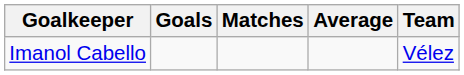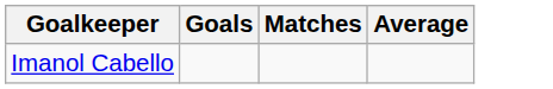 <table class="wikitable sortable" class="wikitable">
 <tr style="background:#ccc; text-align:center;">
 <th>Goalkeeper</th>
 <th>Goals</th>
 <th>Matches</th>
 <th>Average</th>
-<th>Team</th>
 </tr>
 <tr>
 <td> <a href='#'>Imanol Cabello</a></td>
 <td></td>
 <td></td>
 <td></td>
-<td><a href='#'>Vélez</a></td>
 </tr>
 </table>
